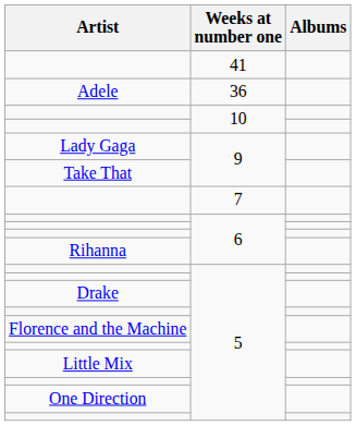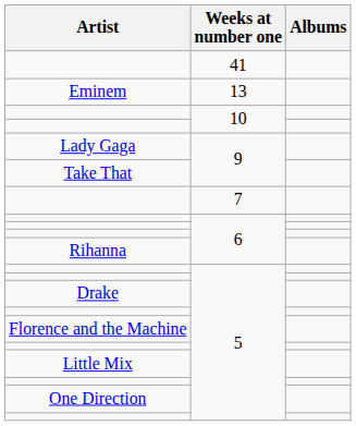 <table class="wikitable sortable" style="text-align:center;">
 <tr>
 <th scope=col>Artist</th>
 <th scope=col>Weeks at<br>number one</th>
 <th scope=col>Albums</th>
 </tr>
 <tr>
 <td></td>
 <td>41</td>
 <td></td>
 </tr>
 <tr>
-<td><a href='#'>Adele</a></td>
-<td>36</td>
+<td><a href='#'>Eminem</a></td>
+<td>13</td>
 <td></td>
 </tr>
 <tr>
 <td></td>
 <td rowspan="2">10</td>
 <td></td>
 </tr>
 <tr>
 <td></td>
 <td></td>
 </tr>
 <tr>
 <td><a href='#'>Lady Gaga</a></td>
 <td rowspan="2">9</td>
 <td></td>
 </tr>
 <tr>
 <td><a href='#'>Take That</a></td>
 <td></td>
 </tr>
 <tr>
 <td></td>
 <td>7</td>
 <td></td>
 </tr>
 <tr>
 <td></td>
 <td rowspan="4">6</td>
 <td></td>
 </tr>
 <tr>
 <td></td>
 <td></td>
 </tr>
 <tr>
 <td></td>
 <td></td>
 </tr>
 <tr>
 <td><a href='#'>Rihanna</a></td>
 <td></td>
 </tr>
 <tr>
 <td></td>
 <td rowspan="10">5</td>
 <td></td>
 </tr>
 <tr>
 <td></td>
 <td></td>
 </tr>
 <tr>
 <td><a href='#'>Drake</a></td>
 <td></td>
 </tr>
 <tr>
 <td></td>
 <td></td>
 </tr>
 <tr>
 <td><a href='#'>Florence and the Machine</a></td>
 <td></td>
 </tr>
 <tr>
 <td></td>
 <td></td>
 </tr>
 <tr>
 <td><a href='#'>Little Mix</a></td>
 <td></td>
 </tr>
 <tr>
 <td></td>
 <td></td>
 </tr>
 <tr>
 <td><a href='#'>One Direction</a></td>
 <td></td>
 </tr>
 <tr>
 <td></td>
 <td></td>
 </tr>
 </table>
